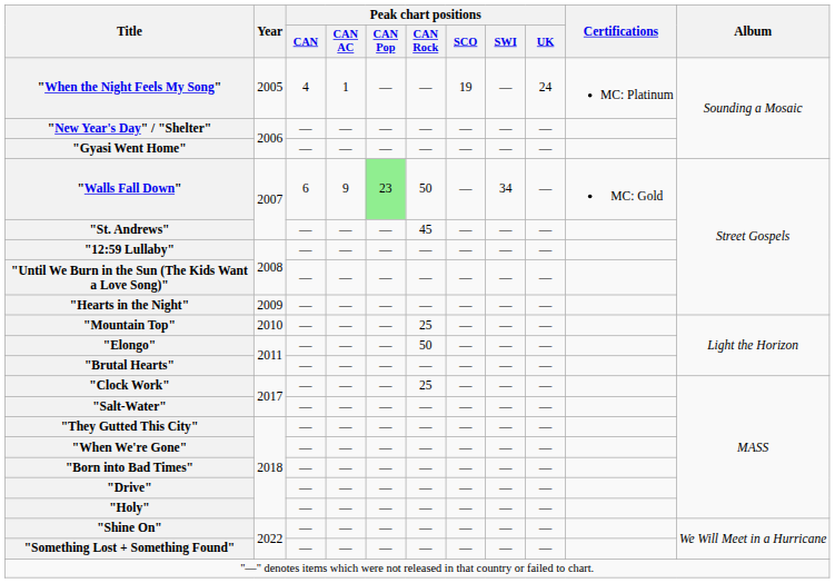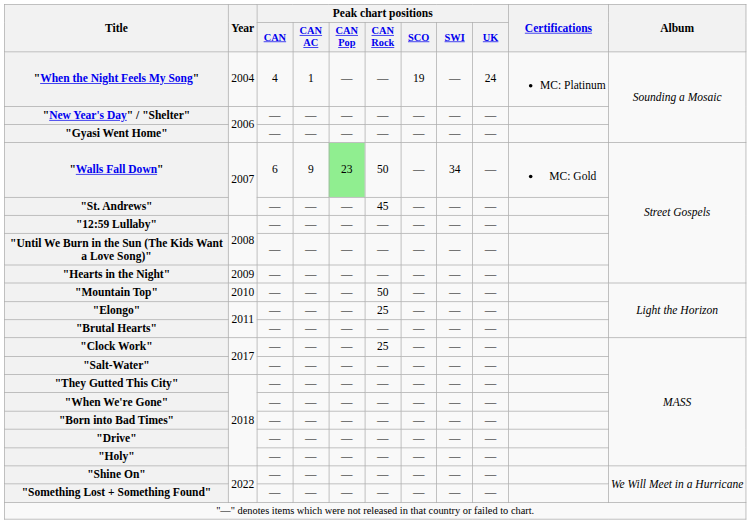 <table class="wikitable plainrowheaders" style="text-align:center;">
 <tr>
 <th scope="col" rowspan="2" style="width:19em;">Title</th>
 <th scope="col" rowspan="2">Year</th>
 <th scope="col" colspan="7">Peak chart positions</th>
 <th scope="col" rowspan="2"><a href='#'>Certifications</a></th>
 <th scope="col" rowspan="2">Album</th>
 </tr>
 <tr>
 <th style="width:3em;font-size:90%"><a href='#'>CAN</a><br></th>
 <th style="width:3em;font-size:90%"><a href='#'>CAN<br>AC</a><br></th>
 <th style="width:3em;font-size:90%"><a href='#'>CAN<br>Pop</a><br></th>
 <th style="width:3em;font-size:90%"><a href='#'>CAN<br>Rock</a><br></th>
 <th style="width:3em;font-size:90%"><a href='#'>SCO</a><br></th>
 <th style="width:3em;font-size:90%"><a href='#'>SWI</a><br></th>
 <th style="width:3em;font-size:90%"><a href='#'>UK</a><br></th>
 </tr>
 <tr>
 <th scope="row">"<a href='#'>When the Night Feels My Song</a>"</th>
-<td>2005</td>
+<td>2004</td>
 <td>4</td>
 <td>1</td>
 <td>—</td>
 <td>—</td>
 <td>19</td>
 <td>—</td>
 <td>24</td>
 <td><br><ul><li>MC: Platinum</li></ul></td>
 <td rowspan="3"><em>Sounding a Mosaic</em></td>
 </tr>
 <tr>
 <th scope="row">"<a href='#'>New Year's Day</a>" / "Shelter"</th>
 <td rowspan="2">2006</td>
 <td>—</td>
 <td>—</td>
 <td>—</td>
 <td>—</td>
 <td>—</td>
 <td>—</td>
 <td>—</td>
 <td></td>
 </tr>
 <tr>
 <th scope="row">"Gyasi Went Home"</th>
 <td>—</td>
 <td>—</td>
 <td>—</td>
 <td>—</td>
 <td>—</td>
 <td>—</td>
 <td>—</td>
 <td></td>
 </tr>
 <tr>
 <th scope="row">"<a href='#'>Walls Fall Down</a>"</th>
 <td rowspan="2">2007</td>
 <td>6</td>
 <td>9</td>
 <td style="background: lightgreen;">23</td>
 <td>50</td>
 <td>—</td>
 <td>34</td>
 <td>—</td>
 <td><br><ul><li>MC: Gold</li></ul></td>
 <td rowspan="5"><em>Street Gospels</em></td>
 </tr>
 <tr>
 <th scope="row">"St. Andrews"</th>
 <td>—</td>
 <td>—</td>
 <td>—</td>
 <td>45</td>
 <td>—</td>
 <td>—</td>
 <td>—</td>
 <td></td>
 </tr>
 <tr>
 <th scope="row">"12:59 Lullaby"</th>
 <td rowspan="2">2008</td>
 <td>—</td>
 <td>—</td>
 <td>—</td>
 <td>—</td>
 <td>—</td>
 <td>—</td>
 <td>—</td>
 <td></td>
 </tr>
 <tr>
 <th scope="row">"Until We Burn in the Sun (The Kids Want a Love Song)"</th>
 <td>—</td>
 <td>—</td>
 <td>—</td>
 <td>—</td>
 <td>—</td>
 <td>—</td>
 <td>—</td>
 <td></td>
 </tr>
 <tr>
 <th scope="row">"Hearts in the Night"</th>
 <td>2009</td>
 <td>—</td>
 <td>—</td>
 <td>—</td>
 <td>—</td>
 <td>—</td>
 <td>—</td>
 <td>—</td>
 <td></td>
 </tr>
 <tr>
 <th scope="row">"Mountain Top"</th>
 <td>2010</td>
 <td>—</td>
 <td>—</td>
 <td>—</td>
-<td>25</td>
+<td>50</td>
 <td>—</td>
 <td>—</td>
 <td>—</td>
 <td></td>
 <td rowspan="3"><em>Light the Horizon</em></td>
 </tr>
 <tr>
 <th scope="row">"Elongo"</th>
 <td rowspan="2">2011</td>
 <td>—</td>
 <td>—</td>
 <td>—</td>
-<td>50</td>
+<td>25</td>
 <td>—</td>
 <td>—</td>
 <td>—</td>
 <td></td>
 </tr>
 <tr>
 <th scope="row">"Brutal Hearts" <br></th>
 <td>—</td>
 <td>—</td>
 <td>—</td>
 <td>—</td>
 <td>—</td>
 <td>—</td>
 <td>—</td>
 <td></td>
 </tr>
 <tr>
 <th scope="row">"Clock Work"</th>
 <td rowspan="2">2017</td>
 <td>—</td>
 <td>—</td>
 <td>—</td>
 <td>25</td>
 <td>—</td>
 <td>—</td>
 <td>—</td>
 <td></td>
 <td rowspan="7"><em>MASS</em></td>
 </tr>
 <tr>
 <th scope="row">"Salt-Water"</th>
 <td>—</td>
 <td>—</td>
 <td>—</td>
 <td>—</td>
 <td>—</td>
 <td>—</td>
 <td>—</td>
 <td></td>
 </tr>
 <tr>
 <th scope="row">"They Gutted This City"</th>
 <td rowspan="5">2018</td>
 <td>—</td>
 <td>—</td>
 <td>—</td>
 <td>—</td>
 <td>—</td>
 <td>—</td>
 <td>—</td>
 <td></td>
 </tr>
 <tr>
 <th scope="row">"When We're Gone"</th>
 <td>—</td>
 <td>—</td>
 <td>—</td>
 <td>—</td>
 <td>—</td>
 <td>—</td>
 <td>—</td>
 <td></td>
 </tr>
 <tr>
 <th scope="row">"Born into Bad Times"</th>
 <td>—</td>
 <td>—</td>
 <td>—</td>
 <td>—</td>
 <td>—</td>
 <td>—</td>
 <td>—</td>
 <td></td>
 </tr>
 <tr>
 <th scope="row">"Drive"</th>
 <td>—</td>
 <td>—</td>
 <td>—</td>
 <td>—</td>
 <td>—</td>
 <td>—</td>
 <td>—</td>
 <td></td>
 </tr>
 <tr>
 <th scope="row">"Holy"</th>
 <td>—</td>
 <td>—</td>
 <td>—</td>
 <td>—</td>
 <td>—</td>
 <td>—</td>
 <td>—</td>
 <td></td>
 </tr>
 <tr>
 <th scope="row">"Shine On"<br> </th>
 <td rowspan=2>2022</td>
 <td>—</td>
 <td>—</td>
 <td>—</td>
 <td>—</td>
 <td>—</td>
 <td>—</td>
 <td>—</td>
 <td></td>
 <td rowspan=2><em>We Will Meet in a Hurricane</em></td>
 </tr>
 <tr>
 <th scope="row">"Something Lost + Something Found"</th>
 <td>—</td>
 <td>—</td>
 <td>—</td>
 <td>—</td>
 <td>—</td>
 <td>—</td>
 <td>—</td>
 <td></td>
 </tr>
 <tr>
 <td colspan="11" style="text-align:center; font-size:90%;">"—" denotes items which were not released in that country or failed to chart.</td>
 </tr>
 </table>
